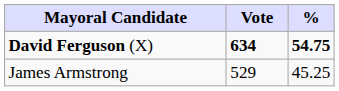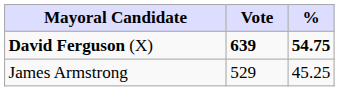 <table class="wikitable">
 <tr>
 <th style="background:#ddf; width:200px;">Mayoral Candidate</th>
 <th style="background:#ddf; width:50px;">Vote</th>
 <th style="background:#ddf; width:30px;">%</th>
 </tr>
 <tr>
 <td><strong>David Ferguson</strong> (X)</td>
-<td><strong>634</strong></td>
+<td><strong>639</strong></td>
 <td><strong>54.75</strong></td>
 </tr>
 <tr>
 <td>James Armstrong</td>
 <td>529</td>
 <td>45.25</td>
 </tr>
 </table>
